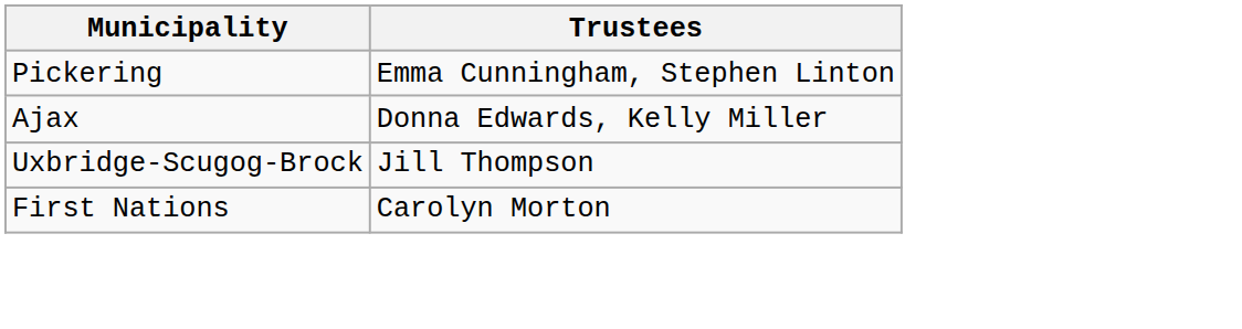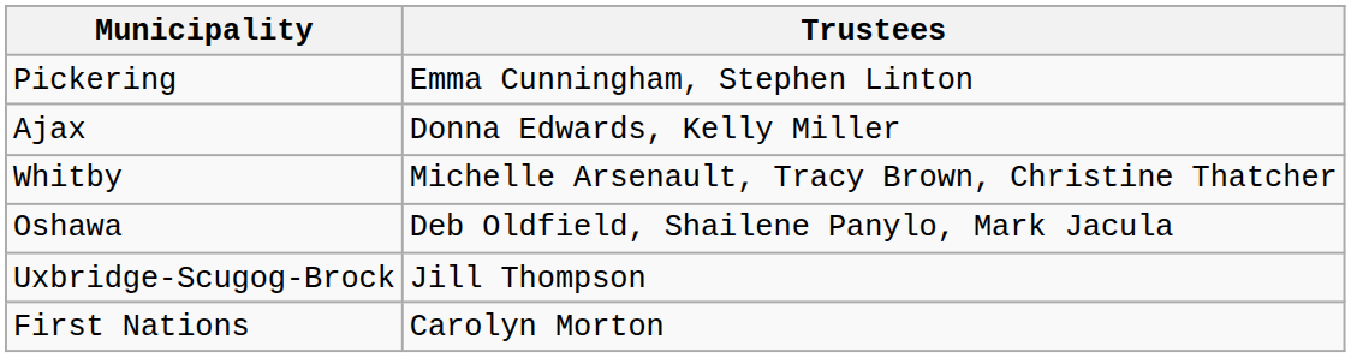 <table class="wikitable">
 <tr>
 <th>Municipality</th>
 <th>Trustees</th>
 </tr>
 <tr>
 <td>Pickering</td>
 <td>Emma Cunningham, Stephen Linton</td>
 </tr>
 <tr>
 <td>Ajax</td>
 <td>Donna Edwards, Kelly Miller</td>
 </tr>
 <tr>
+<td>Whitby</td>
+<td>Michelle Arsenault, Tracy Brown, Christine Thatcher</td>
+</tr>
+<tr>
+<td>Oshawa</td>
+<td>Deb Oldfield, Shailene Panylo, Mark Jacula</td>
+</tr>
+<tr>
 <td>Uxbridge-Scugog-Brock</td>
 <td>Jill Thompson</td>
 </tr>
 <tr>
 <td>First Nations</td>
 <td>Carolyn Morton</td>
 </tr>
 </table>
